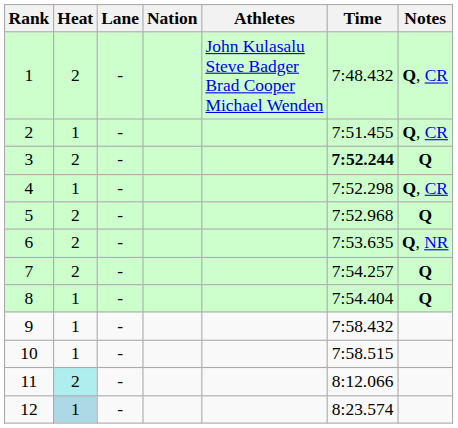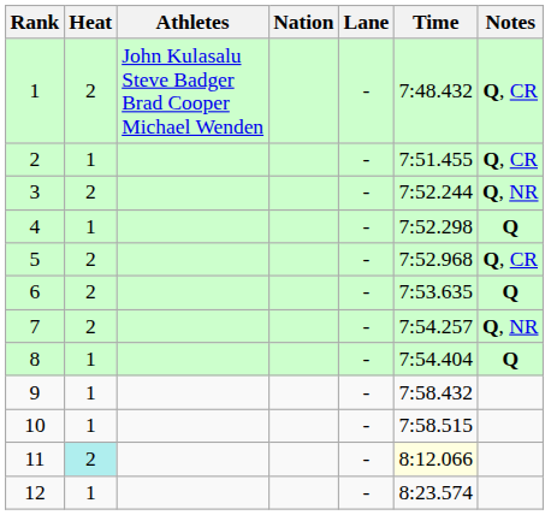 <table class="wikitable sortable" style="text-align:center">
 <tr>
 <th>Rank</th>
 <th>Heat</th>
+<th>Athletes</th>
+<th>Nation</th>
 <th>Lane</th>
-<th>Nation</th>
-<th>Athletes</th>
 <th>Time</th>
 <th>Notes</th>
 </tr>
 <tr bgcolor=ccffcc>
 <td>1</td>
 <td>2</td>
+<td align=left><a href='#'>John Kulasalu</a><br><a href='#'>Steve Badger</a><br><a href='#'>Brad Cooper</a><br><a href='#'>Michael Wenden</a></td>
+<td align=left></td>
 <td>-</td>
-<td align=left></td>
-<td align=left><a href='#'>John Kulasalu</a><br><a href='#'>Steve Badger</a><br><a href='#'>Brad Cooper</a><br><a href='#'>Michael Wenden</a></td>
 <td>7:48.432</td>
 <td><strong>Q</strong>, <a href='#'>CR</a></td>
 </tr>
 <tr bgcolor=ccffcc>
 <td>2</td>
 <td>1</td>
-<td>-</td>
 <td align=left></td>
 <td align=left></td>
+<td>-</td>
 <td>7:51.455</td>
 <td><strong>Q</strong>, <a href='#'>CR</a></td>
 </tr>
 <tr bgcolor=ccffcc>
 <td>3</td>
 <td>2</td>
-<td>-</td>
 <td align=left></td>
 <td align=left></td>
-<td><strong>7:52.244</strong></td>
-<td><strong>Q</strong></td>
+<td>-</td>
+<td>7:52.244</td>
+<td><strong>Q</strong>, <a href='#'>NR</a></td>
 </tr>
 <tr bgcolor=ccffcc>
 <td>4</td>
 <td>1</td>
-<td>-</td>
 <td align=left></td>
 <td align=left></td>
+<td>-</td>
 <td>7:52.298</td>
-<td><strong>Q</strong>, <a href='#'>CR</a></td>
+<td><strong>Q</strong></td>
 </tr>
 <tr bgcolor=ccffcc>
 <td>5</td>
 <td>2</td>
-<td>-</td>
 <td align=left></td>
 <td align=left></td>
+<td>-</td>
 <td>7:52.968</td>
-<td><strong>Q</strong></td>
+<td><strong>Q</strong>, <a href='#'>CR</a></td>
 </tr>
 <tr bgcolor=ccffcc>
 <td>6</td>
 <td>2</td>
-<td>-</td>
 <td align=left></td>
 <td align=left></td>
+<td>-</td>
 <td>7:53.635</td>
-<td><strong>Q</strong>, <a href='#'>NR</a></td>
+<td><strong>Q</strong></td>
 </tr>
 <tr bgcolor=ccffcc>
 <td>7</td>
 <td>2</td>
-<td>-</td>
 <td align=left></td>
 <td align=left></td>
+<td>-</td>
 <td>7:54.257</td>
-<td><strong>Q</strong></td>
+<td><strong>Q</strong>, <a href='#'>NR</a></td>
 </tr>
 <tr bgcolor=ccffcc>
 <td>8</td>
 <td>1</td>
-<td>-</td>
 <td align=left></td>
 <td align=left></td>
+<td>-</td>
 <td>7:54.404</td>
 <td><strong>Q</strong></td>
 </tr>
 <tr>
 <td>9</td>
 <td>1</td>
-<td>-</td>
 <td align=left></td>
 <td align=left></td>
+<td>-</td>
 <td>7:58.432</td>
 <td></td>
 </tr>
 <tr>
 <td>10</td>
 <td>1</td>
-<td>-</td>
 <td align=left></td>
 <td align=left></td>
+<td>-</td>
 <td>7:58.515</td>
 <td></td>
 </tr>
 <tr>
 <td>11</td>
 <td style="background: paleturquoise;">2</td>
-<td>-</td>
 <td align=left></td>
 <td align=left></td>
-<td>8:12.066</td>
+<td>-</td>
+<td style="background: lightyellow;">8:12.066</td>
 <td></td>
 </tr>
 <tr>
 <td>12</td>
-<td style="background: lightblue;">1</td>
-<td>-</td>
+<td>1</td>
 <td align=left></td>
 <td align=left></td>
+<td>-</td>
 <td>8:23.574</td>
 <td></td>
 </tr>
 </table>
